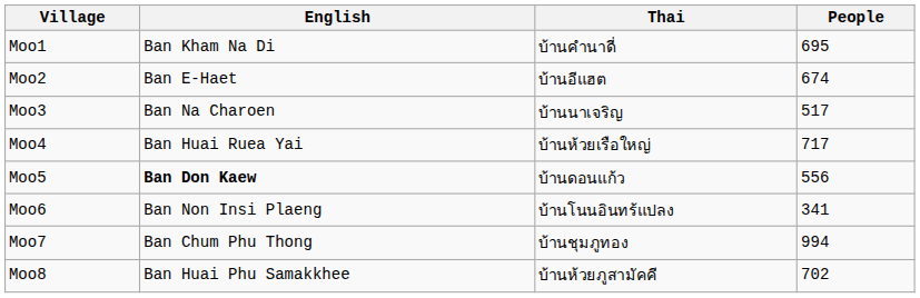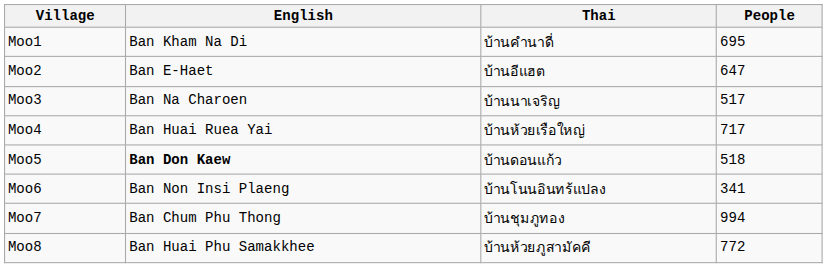 <table class="wikitable" style="width:60%;">
 <tr>
 <th>Village</th>
 <th>English</th>
 <th>Thai</th>
 <th>People</th>
 </tr>
 <tr>
 <td>Moo1</td>
 <td>Ban Kham Na Di</td>
 <td>บ้านคำนาดี่</td>
 <td>695</td>
 </tr>
 <tr>
 <td>Moo2</td>
 <td>Ban E-Haet</td>
 <td>บ้านอีแฮต</td>
-<td>674</td>
+<td>647</td>
 </tr>
 <tr>
 <td>Moo3</td>
 <td>Ban Na Charoen</td>
 <td>บ้านนาเจริญ</td>
 <td>517</td>
 </tr>
 <tr>
 <td>Moo4</td>
 <td>Ban Huai Ruea Yai</td>
 <td>บ้านห้วยเรือใหญ่</td>
 <td>717</td>
 </tr>
 <tr>
 <td>Moo5</td>
 <td><strong>Ban Don Kaew</strong></td>
 <td>บ้านดอนแก้ว</td>
-<td>556</td>
+<td>518</td>
 </tr>
 <tr>
 <td>Moo6</td>
 <td>Ban Non Insi Plaeng</td>
 <td>บ้านโนนอินทร้แปลง</td>
 <td>341</td>
 </tr>
 <tr>
 <td>Moo7</td>
 <td>Ban Chum Phu Thong</td>
 <td>บ้านชุมภูทอง</td>
 <td>994</td>
 </tr>
 <tr>
 <td>Moo8</td>
 <td>Ban Huai Phu Samakkhee</td>
 <td>บ้านห้วยภูสามัคคี</td>
-<td>702</td>
+<td>772</td>
 </tr>
 </table>
